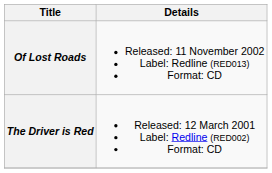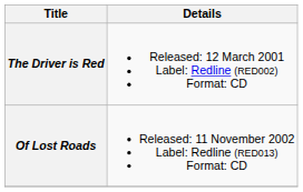 <table class="wikitable plainrowheaders" style="text-align:center;" border="1">
 <tr>
 <th>Title</th>
 <th>Details</th>
 </tr>
 <tr>
+<th scope="row"><em>The Driver is Red</em></th>
+<td><br><ul><li>Released: 12 March 2001</li><li>Label: <a href='#'>Redline</a> <small>(RED002)</small></li><li>Format: CD</li></ul></td>
+</tr>
+<tr>
 <th scope="row"><em>Of Lost Roads</em></th>
 <td><br><ul><li>Released: 11 November 2002</li><li>Label: Redline <small>(RED013)</small></li><li>Format: CD</li></ul></td>
 </tr>
 <tr>
-<th scope="row"><em>The Driver is Red</em></th>
-<td><br><ul><li>Released: 12 March 2001</li><li>Label: <a href='#'>Redline</a> <small>(RED002)</small></li><li>Format: CD</li></ul></td>
-</tr>
-<tr>
 </tr>
 </table>
